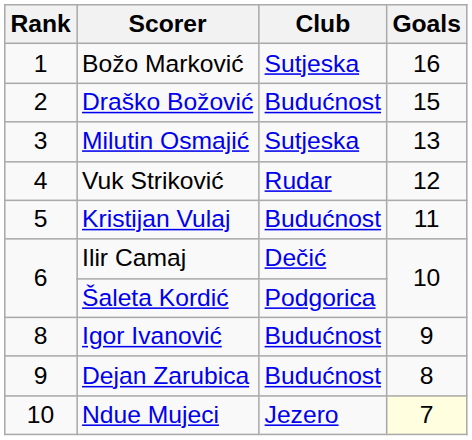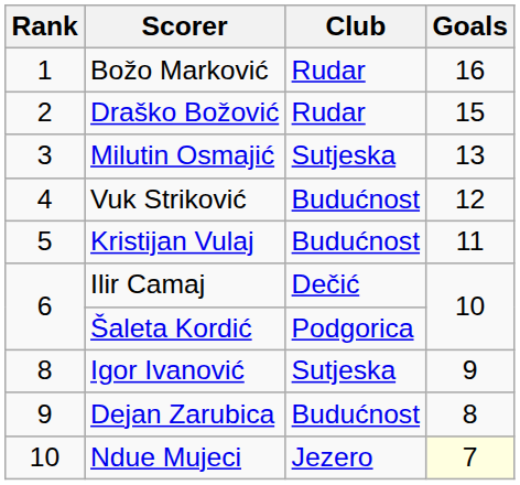 <table class="wikitable" style="text-align:center">
 <tr>
 <th>Rank</th>
 <th>Scorer</th>
 <th>Club</th>
 <th>Goals</th>
 </tr>
 <tr>
 <td>1</td>
 <td align="left"> Božo Marković</td>
-<td align="left"><a href='#'>Sutjeska</a></td>
+<td align="left"><a href='#'>Rudar</a></td>
 <td>16</td>
 </tr>
 <tr>
 <td>2</td>
 <td align="left"> <a href='#'>Draško Božović</a></td>
-<td align="left"><a href='#'>Budućnost</a></td>
+<td align="left"><a href='#'>Rudar</a></td>
 <td>15</td>
 </tr>
 <tr>
 <td>3</td>
 <td align="left"> <a href='#'>Milutin Osmajić</a></td>
 <td align="left"><a href='#'>Sutjeska</a></td>
 <td>13</td>
 </tr>
 <tr>
 <td>4</td>
 <td align="left"> Vuk Striković</td>
-<td align="left"><a href='#'>Rudar</a></td>
+<td align="left"><a href='#'>Budućnost</a></td>
 <td>12</td>
 </tr>
 <tr>
 <td>5</td>
 <td align="left"> <a href='#'>Kristijan Vulaj</a></td>
 <td align="left"><a href='#'>Budućnost</a></td>
 <td>11</td>
 </tr>
 <tr>
 <td rowspan="2">6</td>
 <td align="left"> Ilir Camaj</td>
 <td align="left"><a href='#'>Dečić</a></td>
 <td rowspan="2">10</td>
 </tr>
 <tr>
 <td align="left"> <a href='#'>Šaleta Kordić</a></td>
 <td align="left"><a href='#'>Podgorica</a></td>
 </tr>
 <tr>
 <td>8</td>
 <td align="left"> <a href='#'>Igor Ivanović</a></td>
-<td align="left"><a href='#'>Budućnost</a></td>
+<td align="left"><a href='#'>Sutjeska</a></td>
 <td>9</td>
 </tr>
 <tr>
 <td>9</td>
 <td align="left"> <a href='#'>Dejan Zarubica</a></td>
 <td align="left"><a href='#'>Budućnost</a></td>
 <td>8</td>
 </tr>
 <tr>
 <td>10</td>
 <td align="left"> <a href='#'>Ndue Mujeci</a></td>
 <td align="left"><a href='#'>Jezero</a></td>
 <td style="background: lightyellow;">7</td>
 </tr>
 </table>
